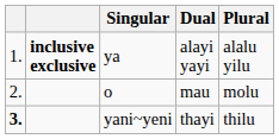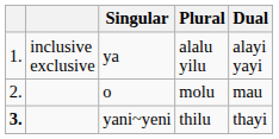 <table class="wikitable">
 <tr>
 <th></th>
 <th></th>
 <th>Singular</th>
+<th>Plural</th>
 <th>Dual</th>
-<th>Plural</th>
 </tr>
 <tr>
 <td>1.</td>
-<td><strong>inclusive<br>exclusive</strong></td>
+<td>inclusive<br>exclusive</td>
 <td>ya</td>
+<td>alalu<br>yilu</td>
 <td>alayi<br>yayi</td>
-<td>alalu<br>yilu</td>
 </tr>
 <tr>
 <td>2.</td>
 <td></td>
 <td>o</td>
+<td>molu</td>
 <td>mau</td>
-<td>molu</td>
 </tr>
 <tr>
 <td><strong>3.</strong></td>
 <td></td>
 <td>yani~yeni</td>
+<td>thilu</td>
 <td>thayi</td>
-<td>thilu</td>
 </tr>
 </table>
